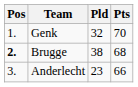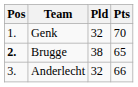 <table class="wikitable">
 <tr>
 <th>Pos</th>
 <th>Team</th>
 <th>Pld</th>
 <th>Pts</th>
 </tr>
 <tr>
 <td>1.</td>
 <td>Genk</td>
 <td>32</td>
 <td>70</td>
 </tr>
 <tr>
 <td><strong>2.</strong></td>
 <td>Brugge</td>
 <td>38</td>
-<td>68</td>
+<td>65</td>
 </tr>
 <tr>
 <td>3.</td>
 <td>Anderlecht</td>
-<td>23</td>
+<td>32</td>
 <td>66</td>
 </tr>
 </table>
